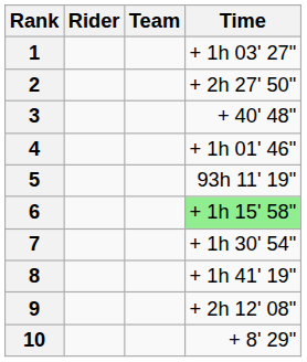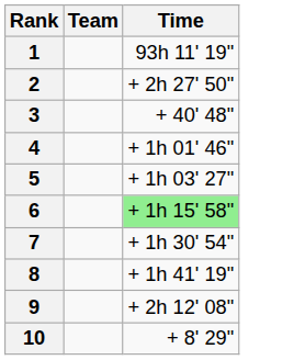 <table class="wikitable">
 <tr>
 <th scope="col">Rank</th>
-<th scope="col">Rider</th>
 <th scope="col">Team</th>
 <th scope="col">Time</th>
 </tr>
 <tr>
 <th scope="row">1</th>
 <td></td>
-<td></td>
-<td style="text-align:right;">+ 1h 03' 27"</td>
+<td style="text-align:right;">93h 11' 19"</td>
 </tr>
 <tr>
 <th scope="row">2</th>
-<td></td>
 <td></td>
 <td style="text-align:right;">+ 2h 27' 50"</td>
 </tr>
 <tr>
 <th scope="row">3</th>
 <td></td>
-<td></td>
 <td style="text-align:right;">+ 40' 48"</td>
 </tr>
 <tr>
 <th scope="row">4</th>
-<td></td>
 <td></td>
 <td style="text-align:right;">+ 1h 01' 46"</td>
 </tr>
 <tr>
 <th scope="row">5</th>
 <td></td>
-<td></td>
-<td style="text-align:right;">93h 11' 19"</td>
+<td style="text-align:right;">+ 1h 03' 27"</td>
 </tr>
 <tr>
 <th scope="row">6</th>
-<td></td>
 <td></td>
 <td style="background: lightgreen; text-align:right;">+ 1h 15' 58"</td>
 </tr>
 <tr>
 <th scope="row">7</th>
 <td></td>
-<td></td>
 <td style="text-align:right;">+ 1h 30' 54"</td>
 </tr>
 <tr>
 <th scope="row">8</th>
-<td></td>
 <td></td>
 <td style="text-align:right;">+ 1h 41' 19"</td>
 </tr>
 <tr>
 <th scope="row">9</th>
 <td></td>
-<td></td>
 <td style="text-align:right;">+ 2h 12' 08"</td>
 </tr>
 <tr>
 <th scope="row">10</th>
 <td></td>
-<td></td>
 <td style="text-align:right;">+ 8' 29"</td>
 </tr>
 </table>
